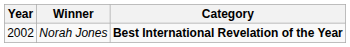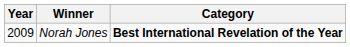 <table class="wikitable">
 <tr>
 <th align="left">Year</th>
 <th align="left">Winner</th>
 <th align="left">Category</th>
 </tr>
 <tr>
-<td style="text-align:left;">2002</td>
+<td style="text-align:left;">2009</td>
 <td style="text-align:left;"><em>Norah Jones</em></td>
 <td align="left"><strong>Best International Revelation of the Year</strong></td>
 </tr>
 </table>
